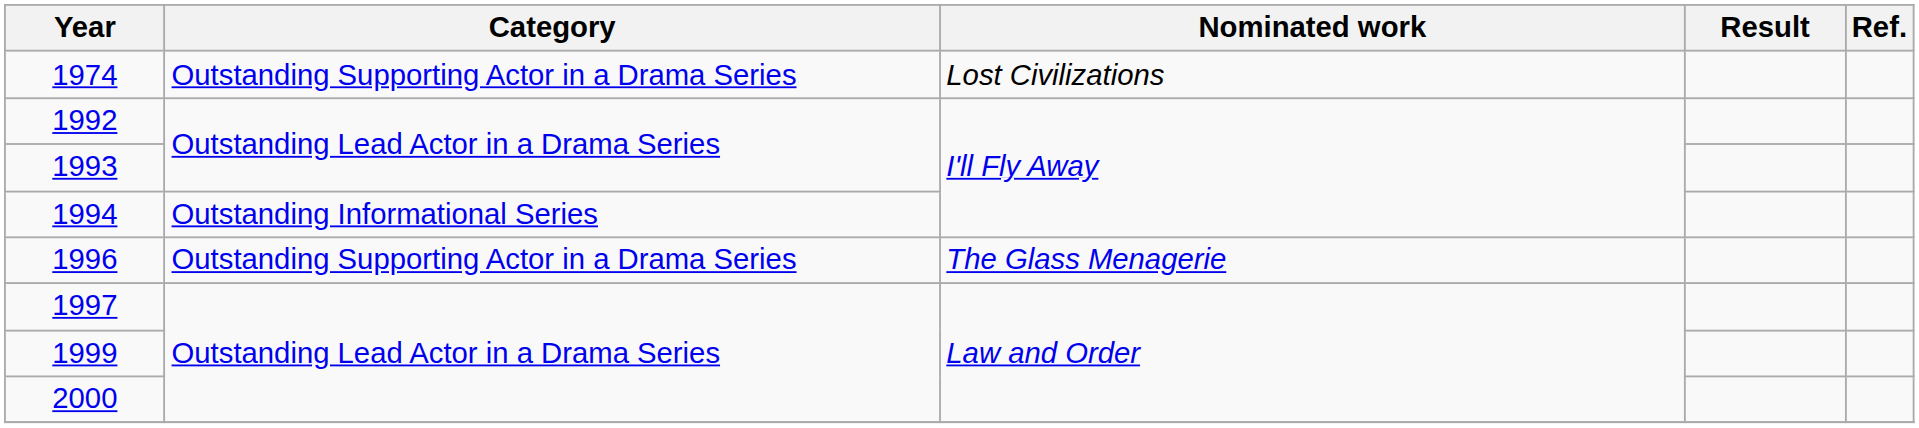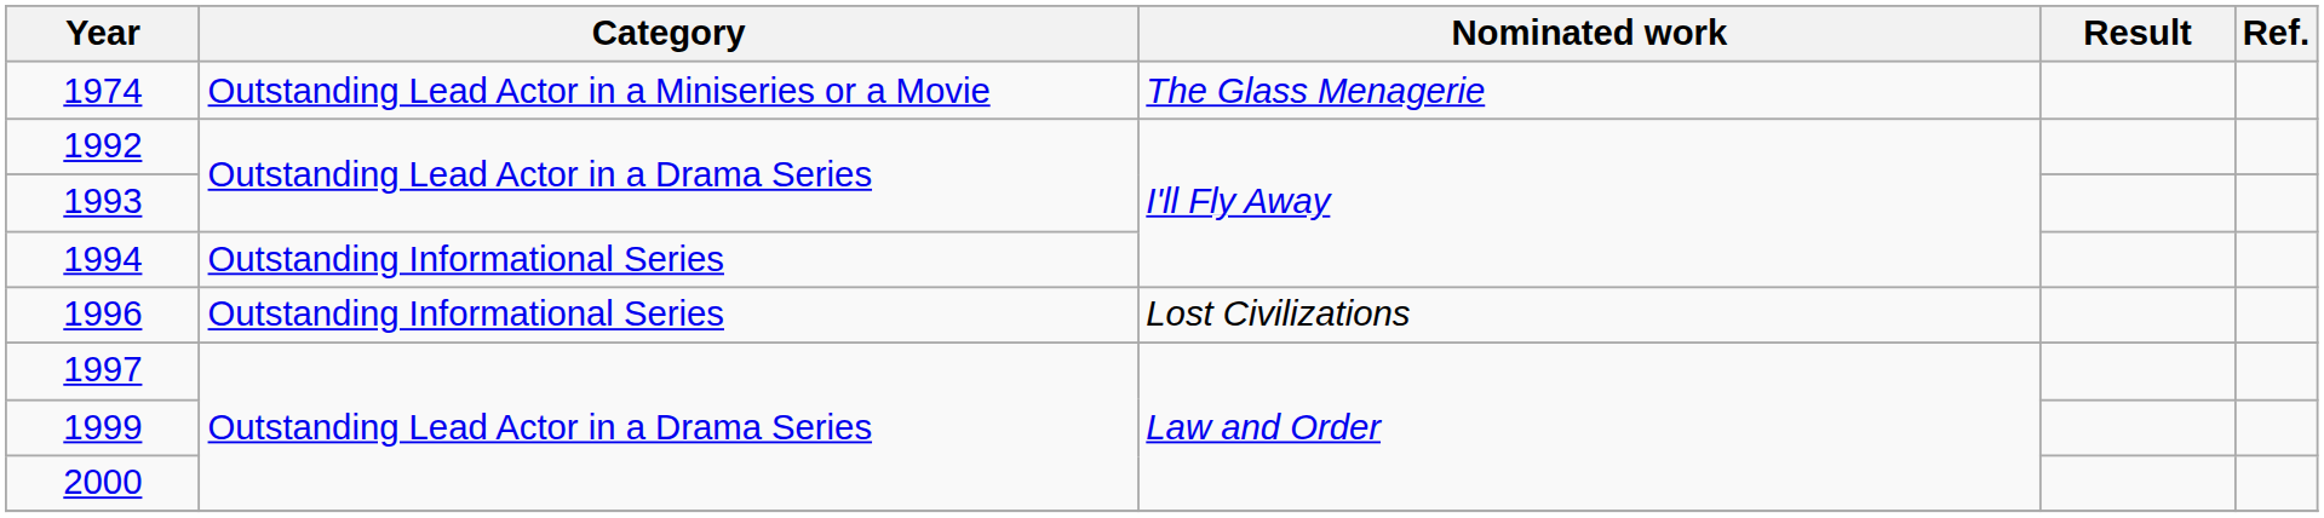 <table class=wikitable>
 <tr>
 <th scope="col" style="width:5em;">Year</th>
 <th scope="col" style="width:26em;">Category</th>
 <th scope="col" style="width:25em;">Nominated work</th>
 <th scope="col" style="width:5em;">Result</th>
 <th>Ref.</th>
 </tr>
 <tr>
 <td style="text-align:center;"><a href='#'>1974</a></td>
-<td><a href='#'>Outstanding Supporting Actor in a Drama Series</a></td>
-<td><em>Lost Civilizations</em></td>
+<td><a href='#'>Outstanding Lead Actor in a Miniseries or a Movie</a></td>
+<td><em><a href='#'>The Glass Menagerie</a></em></td>
 <td></td>
 <td></td>
 </tr>
 <tr>
 <td style="text-align:center;"><a href='#'>1992</a></td>
 <td rowspan=2><a href='#'>Outstanding Lead Actor in a Drama Series</a></td>
 <td rowspan=3><em><a href='#'>I'll Fly Away</a></em></td>
 <td></td>
 <td></td>
 </tr>
 <tr>
 <td style="text-align:center;"><a href='#'>1993</a></td>
 <td></td>
 <td></td>
 </tr>
 <tr>
 <td style="text-align:center;"><a href='#'>1994</a></td>
 <td><a href='#'>Outstanding Informational Series</a></td>
 <td></td>
 <td></td>
 </tr>
 <tr>
 <td style="text-align:center;"><a href='#'>1996</a></td>
-<td><a href='#'>Outstanding Supporting Actor in a Drama Series</a></td>
-<td><em><a href='#'>The Glass Menagerie</a></em></td>
+<td><a href='#'>Outstanding Informational Series</a></td>
+<td><em>Lost Civilizations</em></td>
 <td></td>
 <td></td>
 </tr>
 <tr>
 <td style="text-align:center;"><a href='#'>1997</a></td>
 <td rowspan=3><a href='#'>Outstanding Lead Actor in a Drama Series</a></td>
 <td rowspan=3><em><a href='#'>Law and Order</a></em></td>
 <td></td>
 <td></td>
 </tr>
 <tr>
 <td style="text-align:center;"><a href='#'>1999</a></td>
 <td></td>
 <td></td>
 </tr>
 <tr>
 <td style="text-align:center;"><a href='#'>2000</a></td>
 <td></td>
 <td></td>
 </tr>
 <tr>
 </tr>
 </table>
